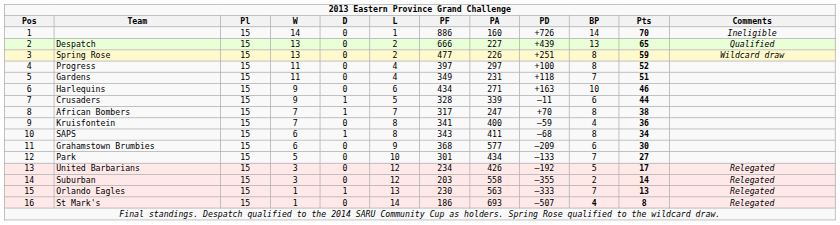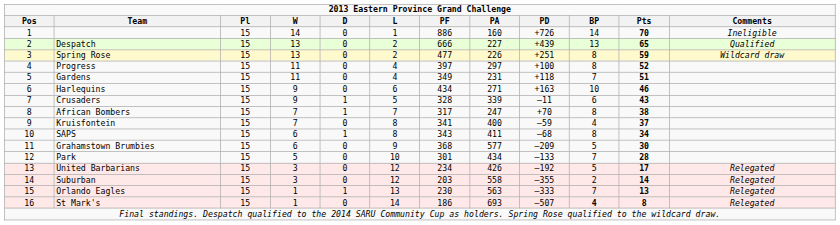 <table class="wikitable"  style="text-align:center; line-height:90%; font-size:90%; width:75%;">
 <tr>
 <td colspan=12><strong>2013 Eastern Province Grand Challenge</strong></td>
 </tr>
 <tr>
 <th style="width:6%;">Pos</th>
 <th style="width:20%;">Team</th>
 <th style="width:6%;">Pl</th>
 <th style="width:6%;">W</th>
 <th style="width:6%;">D</th>
 <th style="width:6%;">L</th>
 <th style="width:6%;">PF</th>
 <th style="width:6%;">PA</th>
 <th style="width:6%;">PD</th>
 <th style="width:6%;">BP</th>
 <th style="width:6%;">Pts</th>
 <th style="width:20%;">Comments<br></th>
 </tr>
 <tr>
 <td>1</td>
 <td style="text-align:left;"></td>
 <td>15</td>
 <td>14</td>
 <td>0</td>
 <td>1</td>
 <td>886</td>
 <td>160</td>
 <td>+726</td>
 <td>14</td>
 <td><strong>70</strong></td>
 <td><em>Ineligible</em></td>
 </tr>
 <tr bgcolor="#E8FFD8">
 <td>2</td>
 <td style="text-align:left;">Despatch</td>
 <td>15</td>
 <td>13</td>
 <td>0</td>
 <td>2</td>
 <td>666</td>
 <td>227</td>
 <td>+439</td>
 <td>13</td>
 <td><strong>65</strong></td>
 <td><em>Qualified</em></td>
 </tr>
 <tr bgcolor="#FFFACD">
 <td>3</td>
 <td style="text-align:left;">Spring Rose</td>
 <td>15</td>
 <td>13</td>
 <td>0</td>
 <td>2</td>
 <td>477</td>
 <td>226</td>
 <td>+251</td>
 <td>8</td>
 <td><strong>59</strong></td>
 <td><em>Wildcard draw</em></td>
 </tr>
 <tr>
 <td>4</td>
 <td style="text-align:left;">Progress</td>
 <td>15</td>
 <td>11</td>
 <td>0</td>
 <td>4</td>
 <td>397</td>
 <td>297</td>
 <td>+100</td>
 <td>8</td>
 <td><strong>52</strong></td>
 <td></td>
 </tr>
 <tr>
 <td>5</td>
 <td style="text-align:left;">Gardens</td>
 <td>15</td>
 <td>11</td>
 <td>0</td>
 <td>4</td>
 <td>349</td>
 <td>231</td>
 <td>+118</td>
 <td>7</td>
 <td><strong>51</strong></td>
 <td></td>
 </tr>
 <tr>
 <td>6</td>
 <td style="text-align:left;">Harlequins</td>
 <td>15</td>
 <td>9</td>
 <td>0</td>
 <td>6</td>
 <td>434</td>
 <td>271</td>
 <td>+163</td>
 <td>10</td>
 <td><strong>46</strong></td>
 <td></td>
 </tr>
 <tr>
 <td>7</td>
 <td style="text-align:left;">Crusaders</td>
 <td>15</td>
 <td>9</td>
 <td>1</td>
 <td>5</td>
 <td>328</td>
 <td>339</td>
 <td>–11</td>
 <td>6</td>
-<td><strong>44</strong></td>
+<td><strong>43</strong></td>
 <td></td>
 </tr>
 <tr>
 <td>8</td>
 <td style="text-align:left;">African Bombers</td>
 <td>15</td>
 <td>7</td>
 <td>1</td>
 <td>7</td>
 <td>317</td>
 <td>247</td>
 <td>+70</td>
 <td>8</td>
 <td><strong>38</strong></td>
 <td></td>
 </tr>
 <tr>
 <td>9</td>
 <td style="text-align:left;">Kruisfontein</td>
 <td>15</td>
 <td>7</td>
 <td>0</td>
 <td>8</td>
 <td>341</td>
 <td>400</td>
 <td>–59</td>
 <td>4</td>
-<td><strong>36</strong></td>
+<td><strong>37</strong></td>
 <td></td>
 </tr>
 <tr>
 <td>10</td>
 <td style="text-align:left;">SAPS</td>
 <td>15</td>
 <td>6</td>
 <td>1</td>
 <td>8</td>
 <td>343</td>
 <td>411</td>
 <td>–68</td>
 <td>8</td>
 <td><strong>34</strong></td>
 <td></td>
 </tr>
 <tr>
 <td>11</td>
 <td style="text-align:left;">Grahamstown Brumbies</td>
 <td>15</td>
 <td>6</td>
 <td>0</td>
 <td>9</td>
 <td>368</td>
 <td>577</td>
 <td>–209</td>
-<td>6</td>
+<td>5</td>
 <td><strong>30</strong></td>
 <td></td>
 </tr>
 <tr>
 <td>12</td>
 <td style="text-align:left;">Park</td>
 <td>15</td>
 <td>5</td>
 <td>0</td>
 <td>10</td>
 <td>301</td>
 <td>434</td>
 <td>–133</td>
 <td>7</td>
-<td><strong>27</strong></td>
+<td><strong>28</strong></td>
 <td></td>
 </tr>
 <tr bgcolor="#FFE8E8">
 <td>13</td>
 <td style="text-align:left;">United Barbarians</td>
 <td>15</td>
 <td>3</td>
 <td>0</td>
 <td>12</td>
 <td>234</td>
 <td>426</td>
 <td>–192</td>
 <td>5</td>
 <td><strong>17</strong></td>
 <td><em>Relegated</em></td>
 </tr>
 <tr bgcolor="#FFE8E8">
 <td>14</td>
 <td style="text-align:left;">Suburban</td>
 <td>15</td>
 <td>3</td>
 <td>0</td>
 <td>12</td>
 <td>203</td>
 <td>558</td>
 <td>–355</td>
 <td>2</td>
 <td><strong>14</strong></td>
 <td><em>Relegated</em></td>
 </tr>
 <tr bgcolor="#FFE8E8">
 <td>15</td>
 <td style="text-align:left;">Orlando Eagles</td>
 <td>15</td>
 <td>1</td>
 <td>1</td>
 <td>13</td>
 <td>230</td>
 <td>563</td>
 <td>–333</td>
 <td>7</td>
 <td><strong>13</strong></td>
 <td><em>Relegated</em></td>
 </tr>
 <tr bgcolor="#FFE8E8">
 <td>16</td>
 <td style="text-align:left;">St Mark's</td>
 <td>15</td>
 <td>1</td>
 <td>0</td>
 <td>14</td>
 <td>186</td>
 <td>693</td>
 <td>–507</td>
 <td><strong>4</strong></td>
 <td><strong>8</strong></td>
 <td><em>Relegated</em></td>
 </tr>
 <tr>
 <td colspan=12><em>Final standings. Despatch qualified to the 2014 SARU Community Cup as holders. Spring Rose qualified to the wildcard draw.</em></td>
 </tr>
 </table>
